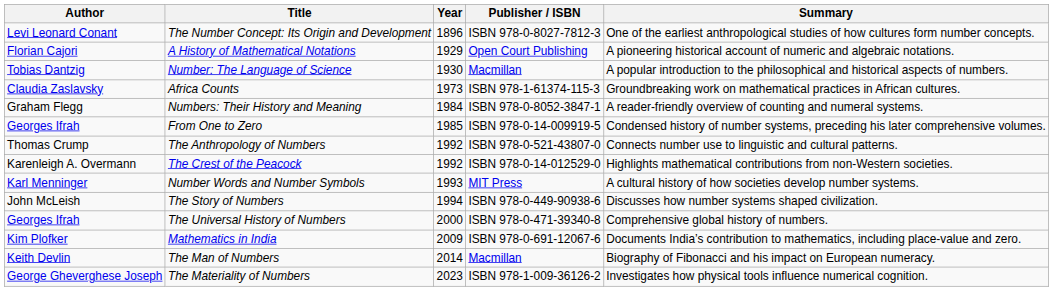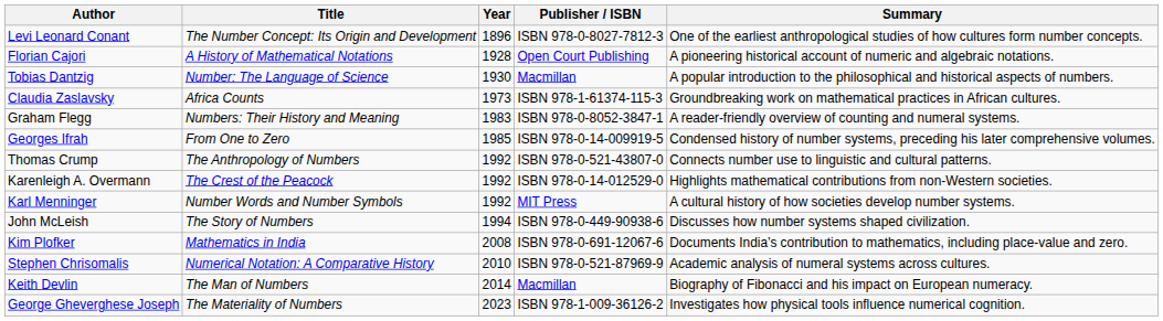 <table class="wikitable sortable">
 <tr>
 <th>Author</th>
 <th>Title</th>
 <th>Year</th>
 <th>Publisher / ISBN</th>
 <th>Summary</th>
 </tr>
 <tr>
 <td><a href='#'>Levi Leonard Conant</a></td>
 <td><em>The Number Concept: Its Origin and Development </em></td>
 <td>1896</td>
 <td>ISBN 978-0-8027-7812-3</td>
 <td>One of the earliest anthropological studies of how cultures form number concepts.</td>
 </tr>
 <tr>
 <td><a href='#'>Florian Cajori</a></td>
 <td><em><a href='#'>A History of Mathematical Notations</a></em></td>
-<td>1929</td>
+<td>1928</td>
 <td><a href='#'>Open Court Publishing</a></td>
 <td>A pioneering historical account of numeric and algebraic notations.</td>
 </tr>
 <tr>
 <td><a href='#'>Tobias Dantzig</a></td>
 <td><em><a href='#'>Number: The Language of Science</a></em></td>
 <td>1930</td>
 <td><a href='#'>Macmillan</a></td>
 <td>A popular introduction to the philosophical and historical aspects of numbers.</td>
 </tr>
 <tr>
 <td><a href='#'>Claudia Zaslavsky</a></td>
 <td><em>Africa Counts</em></td>
 <td>1973</td>
 <td>ISBN 978-1-61374-115-3</td>
 <td>Groundbreaking work on mathematical practices in African cultures.</td>
 </tr>
 <tr>
 <td>Graham Flegg</td>
 <td><em>Numbers: Their History and Meaning</em></td>
-<td>1984</td>
+<td>1983</td>
 <td>ISBN 978-0-8052-3847-1</td>
 <td>A reader-friendly overview of counting and numeral systems.</td>
 </tr>
 <tr>
 <td><a href='#'>Georges Ifrah</a></td>
 <td><em>From One to Zero</em></td>
 <td>1985</td>
 <td>ISBN 978-0-14-009919-5</td>
 <td>Condensed history of number systems, preceding his later comprehensive volumes.</td>
 </tr>
 <tr>
 <td>Thomas Crump</td>
 <td><em>The Anthropology of Numbers</em></td>
 <td>1992</td>
 <td>ISBN 978-0-521-43807-0</td>
 <td>Connects number use to linguistic and cultural patterns.</td>
 </tr>
 <tr>
 <td>Karenleigh A. Overmann</td>
 <td><em><a href='#'>The Crest of the Peacock</a></em></td>
 <td>1992</td>
 <td>ISBN 978-0-14-012529-0</td>
 <td>Highlights mathematical contributions from non-Western societies.</td>
 </tr>
 <tr>
 <td><a href='#'>Karl Menninger</a></td>
 <td><em>Number Words and Number Symbols</em></td>
-<td>1993</td>
+<td>1992</td>
 <td><a href='#'>MIT Press</a></td>
 <td>A cultural history of how societies develop number systems.</td>
 </tr>
 <tr>
 <td>John McLeish</td>
 <td><em>The Story of Numbers</em></td>
 <td>1994</td>
 <td>ISBN 978-0-449-90938-6</td>
 <td>Discusses how number systems shaped civilization.</td>
 </tr>
 <tr>
-<td><a href='#'>Georges Ifrah</a></td>
-<td><em>The Universal History of Numbers</em></td>
-<td>2000</td>
-<td>ISBN 978-0-471-39340-8</td>
-<td>Comprehensive global history of numbers.</td>
+<td><a href='#'>Kim Plofker</a></td>
+<td><em><a href='#'>Mathematics in India</a></em></td>
+<td>2008</td>
+<td>ISBN 978-0-691-12067-6</td>
+<td>Documents India’s contribution to mathematics, including place-value and zero.</td>
 </tr>
 <tr>
-<td><a href='#'>Kim Plofker</a></td>
-<td><em><a href='#'>Mathematics in India</a></em></td>
-<td>2009</td>
-<td>ISBN 978-0-691-12067-6</td>
-<td>Documents India’s contribution to mathematics, including place-value and zero.</td>
+<td><a href='#'>Stephen Chrisomalis</a></td>
+<td><em><a href='#'>Numerical Notation: A Comparative History</a></em></td>
+<td>2010</td>
+<td>ISBN 978-0-521-87969-9</td>
+<td>Academic analysis of numeral systems across cultures.</td>
 </tr>
 <tr>
 <td><a href='#'>Keith Devlin</a></td>
 <td><em>The Man of Numbers</em></td>
 <td>2014</td>
 <td><a href='#'>Macmillan</a></td>
 <td>Biography of Fibonacci and his impact on European numeracy.</td>
 </tr>
 <tr>
 <td><a href='#'>George Gheverghese Joseph</a></td>
 <td><em>The Materiality of Numbers</em></td>
 <td>2023</td>
 <td>ISBN 978-1-009-36126-2</td>
 <td>Investigates how physical tools influence numerical cognition.</td>
 </tr>
 </table>
